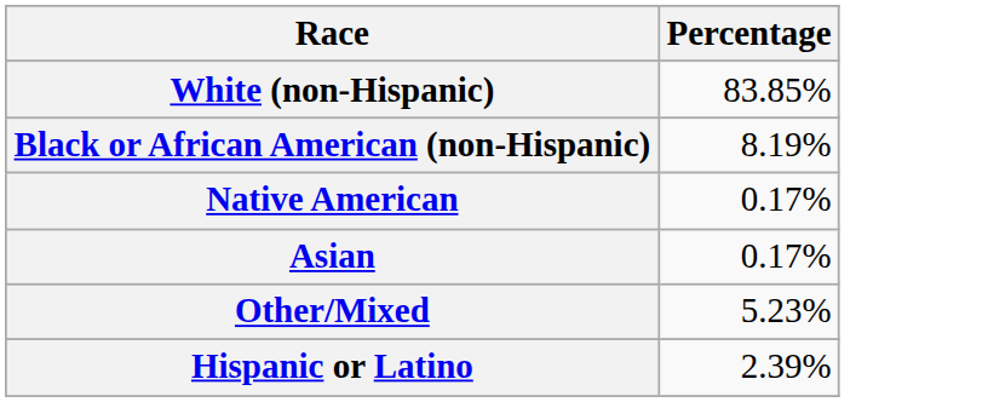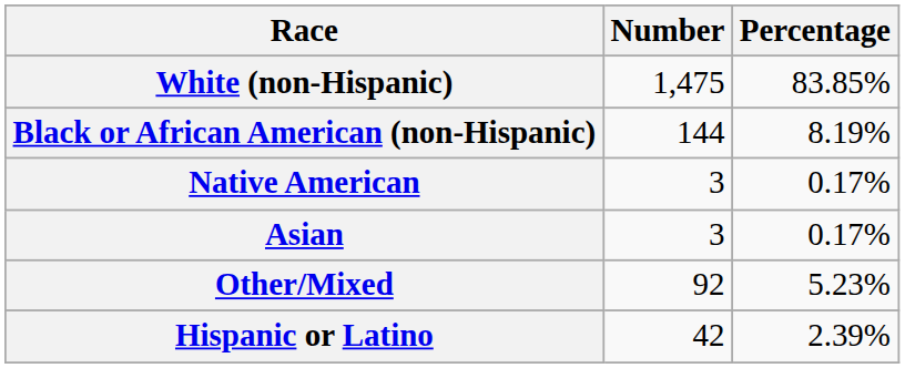 <table class="wikitable" style="text-align:right">
 <tr>
 <th scope="col">Race</th>
+<th scope="col">Number</th>
 <th scope="col">Percentage</th>
 </tr>
 <tr>
 <th scope="row"><a href='#'>White</a> (non-Hispanic)</th>
+<td>1,475</td>
 <td>83.85%</td>
 </tr>
 <tr>
 <th scope="row"><a href='#'>Black or African American</a> (non-Hispanic)</th>
+<td>144</td>
 <td>8.19%</td>
 </tr>
 <tr>
 <th scope="row"><a href='#'>Native American</a></th>
+<td>3</td>
 <td>0.17%</td>
 </tr>
 <tr>
 <th scope="row"><a href='#'>Asian</a></th>
+<td>3</td>
 <td>0.17%</td>
 </tr>
 <tr>
 <th scope="row"><a href='#'>Other/Mixed</a></th>
+<td>92</td>
 <td>5.23%</td>
 </tr>
 <tr>
 <th scope="row"><a href='#'>Hispanic</a> or <a href='#'>Latino</a></th>
+<td>42</td>
 <td>2.39%</td>
 </tr>
 </table>
